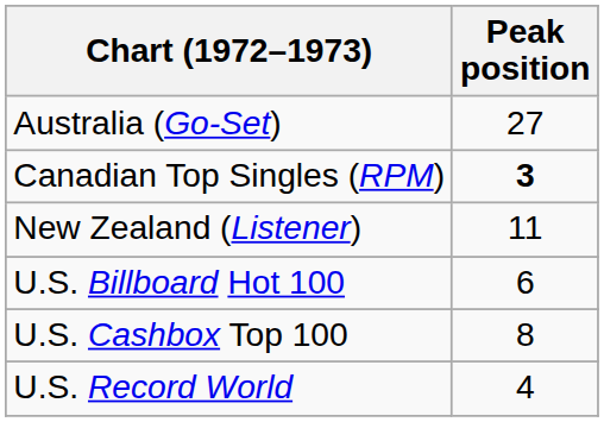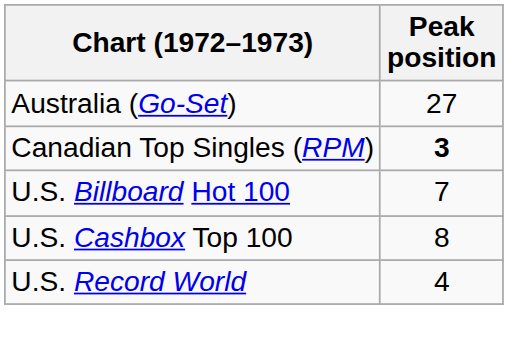 <table class="wikitable sortable">
 <tr>
 <th align="left">Chart (1972–1973)</th>
 <th align="left">Peak<br>position</th>
 </tr>
 <tr>
 <td align="left">Australia (<em><a href='#'>Go-Set</a></em>)</td>
 <td style="text-align:center;">27</td>
 </tr>
 <tr>
 <td align="left">Canadian Top Singles (<em><a href='#'>RPM</a></em>)</td>
 <td style="text-align:center;"><strong>3</strong></td>
 </tr>
 <tr>
-<td align="left">New Zealand (<em><a href='#'>Listener</a></em>)</td>
-<td style="text-align:center;">11</td>
-</tr>
-<tr>
 <td align="left">U.S. <em><a href='#'>Billboard</a></em> <a href='#'>Hot 100</a></td>
-<td style="text-align:center;">6</td>
+<td style="text-align:center;">7</td>
 </tr>
 <tr>
 <td align="left">U.S. <em><a href='#'>Cashbox</a></em> Top 100</td>
 <td style="text-align:center;">8</td>
 </tr>
 <tr>
 <td align="left">U.S. <em><a href='#'>Record World</a></em> </td>
 <td style="text-align:center;">4</td>
 </tr>
 </table>
